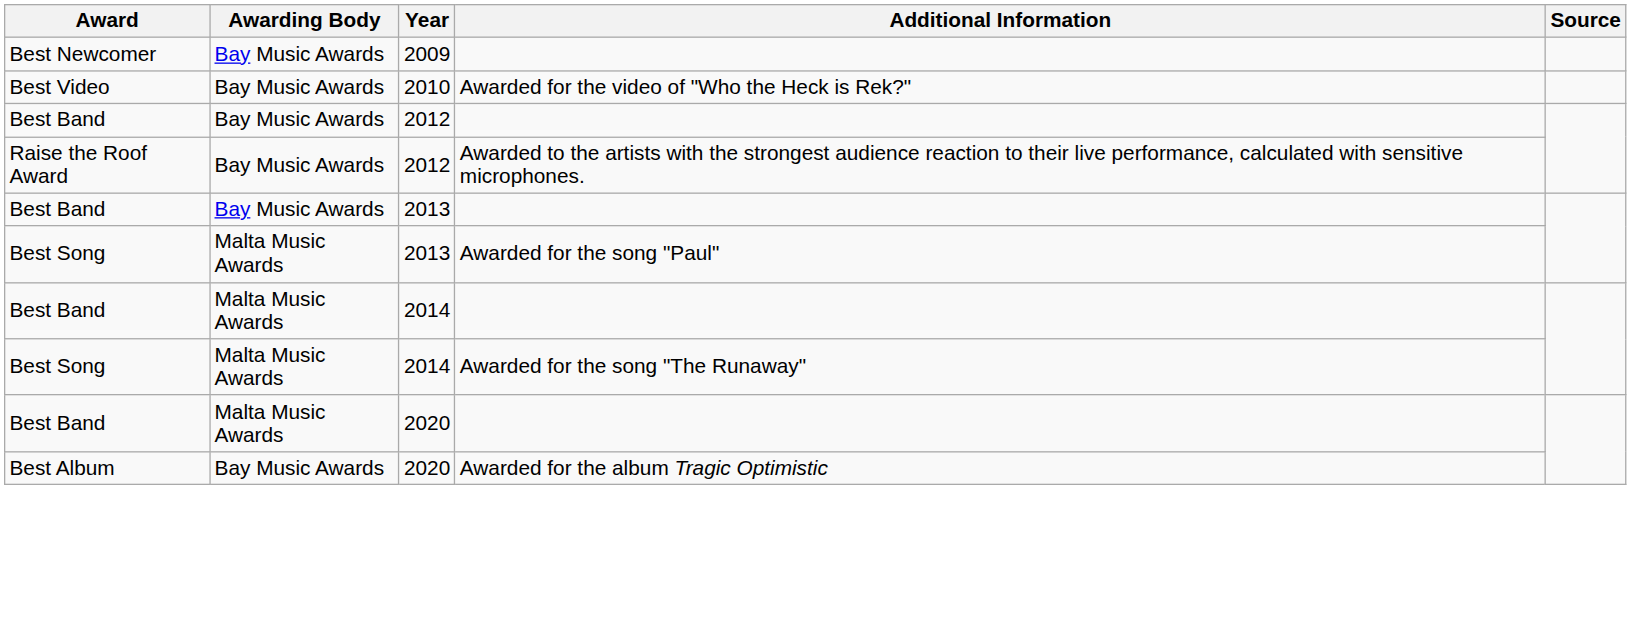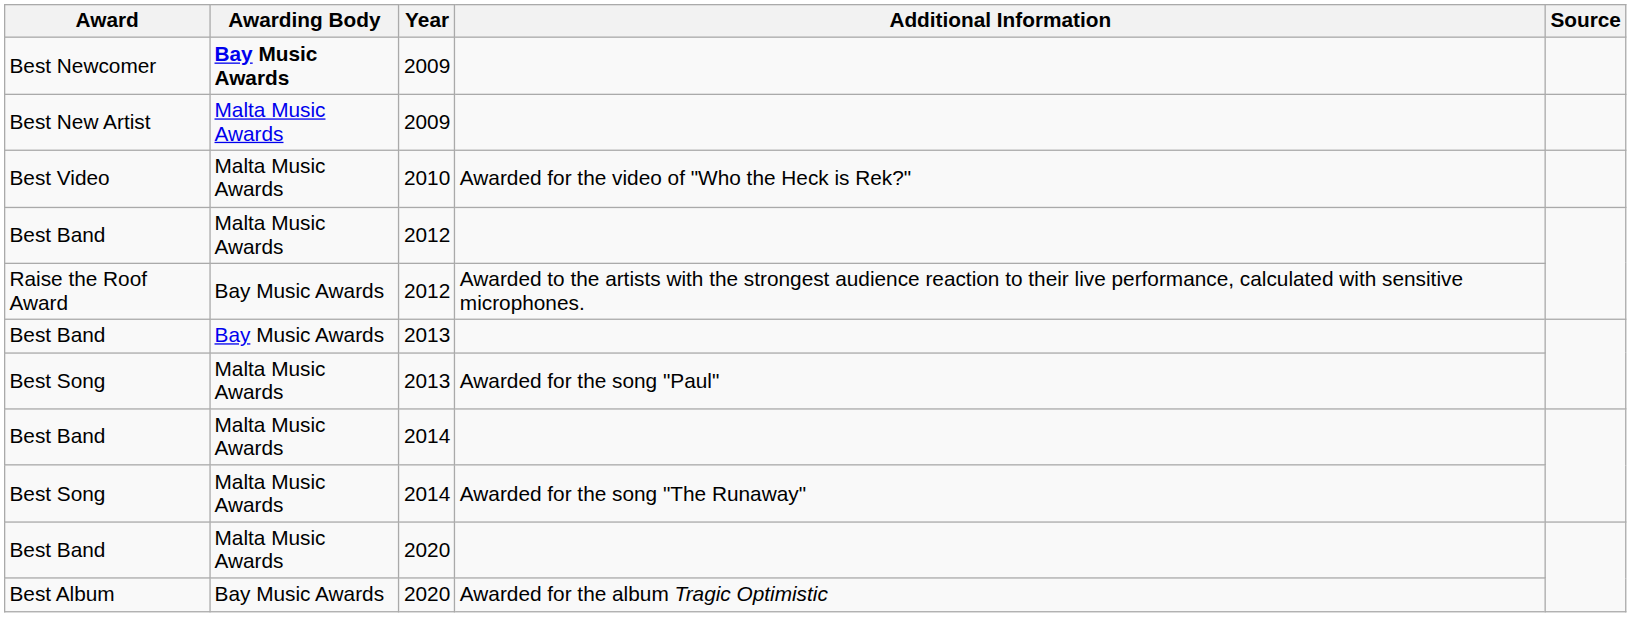 <table class="wikitable">
 <tr>
 <th>Award</th>
 <th>Awarding Body</th>
 <th>Year</th>
 <th>Additional Information</th>
 <th>Source</th>
 </tr>
 <tr>
 <td>Best Newcomer</td>
-<td><a href='#'>Bay</a> Music Awards</td>
+<td><strong><a href='#'>Bay</a> Music Awards</strong></td>
+<td>2009</td>
+<td></td>
+<td></td>
+</tr>
+<tr>
+<td>Best New Artist</td>
+<td><a href='#'>Malta Music Awards</a></td>
 <td>2009</td>
 <td></td>
 <td></td>
 </tr>
 <tr>
 <td>Best Video</td>
-<td>Bay Music Awards</td>
+<td>Malta Music Awards</td>
 <td>2010</td>
 <td>Awarded for the video of "Who the Heck is Rek?"</td>
 <td></td>
 </tr>
 <tr>
 <td>Best Band</td>
-<td>Bay Music Awards</td>
+<td>Malta Music Awards</td>
 <td>2012</td>
 <td></td>
 <td rowspan="2"></td>
 </tr>
 <tr>
 <td>Raise the Roof Award</td>
 <td>Bay Music Awards</td>
 <td>2012</td>
 <td>Awarded to the artists with the strongest audience reaction to their live performance, calculated with sensitive microphones.</td>
 </tr>
 <tr>
 <td>Best Band</td>
 <td><a href='#'>Bay</a> Music Awards</td>
 <td>2013</td>
 <td></td>
 <td rowspan="2"></td>
 </tr>
 <tr>
 <td>Best Song</td>
 <td>Malta Music Awards</td>
 <td>2013</td>
 <td>Awarded for the song "Paul"</td>
 </tr>
 <tr>
 <td>Best Band</td>
 <td>Malta Music Awards</td>
 <td>2014</td>
 <td></td>
 <td rowspan="2"></td>
 </tr>
 <tr>
 <td>Best Song</td>
 <td>Malta Music Awards</td>
 <td>2014</td>
 <td>Awarded for the song "The Runaway"</td>
 </tr>
 <tr>
 <td>Best Band</td>
 <td>Malta Music Awards</td>
 <td>2020</td>
 <td></td>
 <td rowspan="2"></td>
 </tr>
 <tr>
 <td>Best Album</td>
 <td>Bay Music Awards</td>
 <td>2020</td>
 <td>Awarded for the album <em>Tragic Optimistic</em></td>
 </tr>
 </table>
